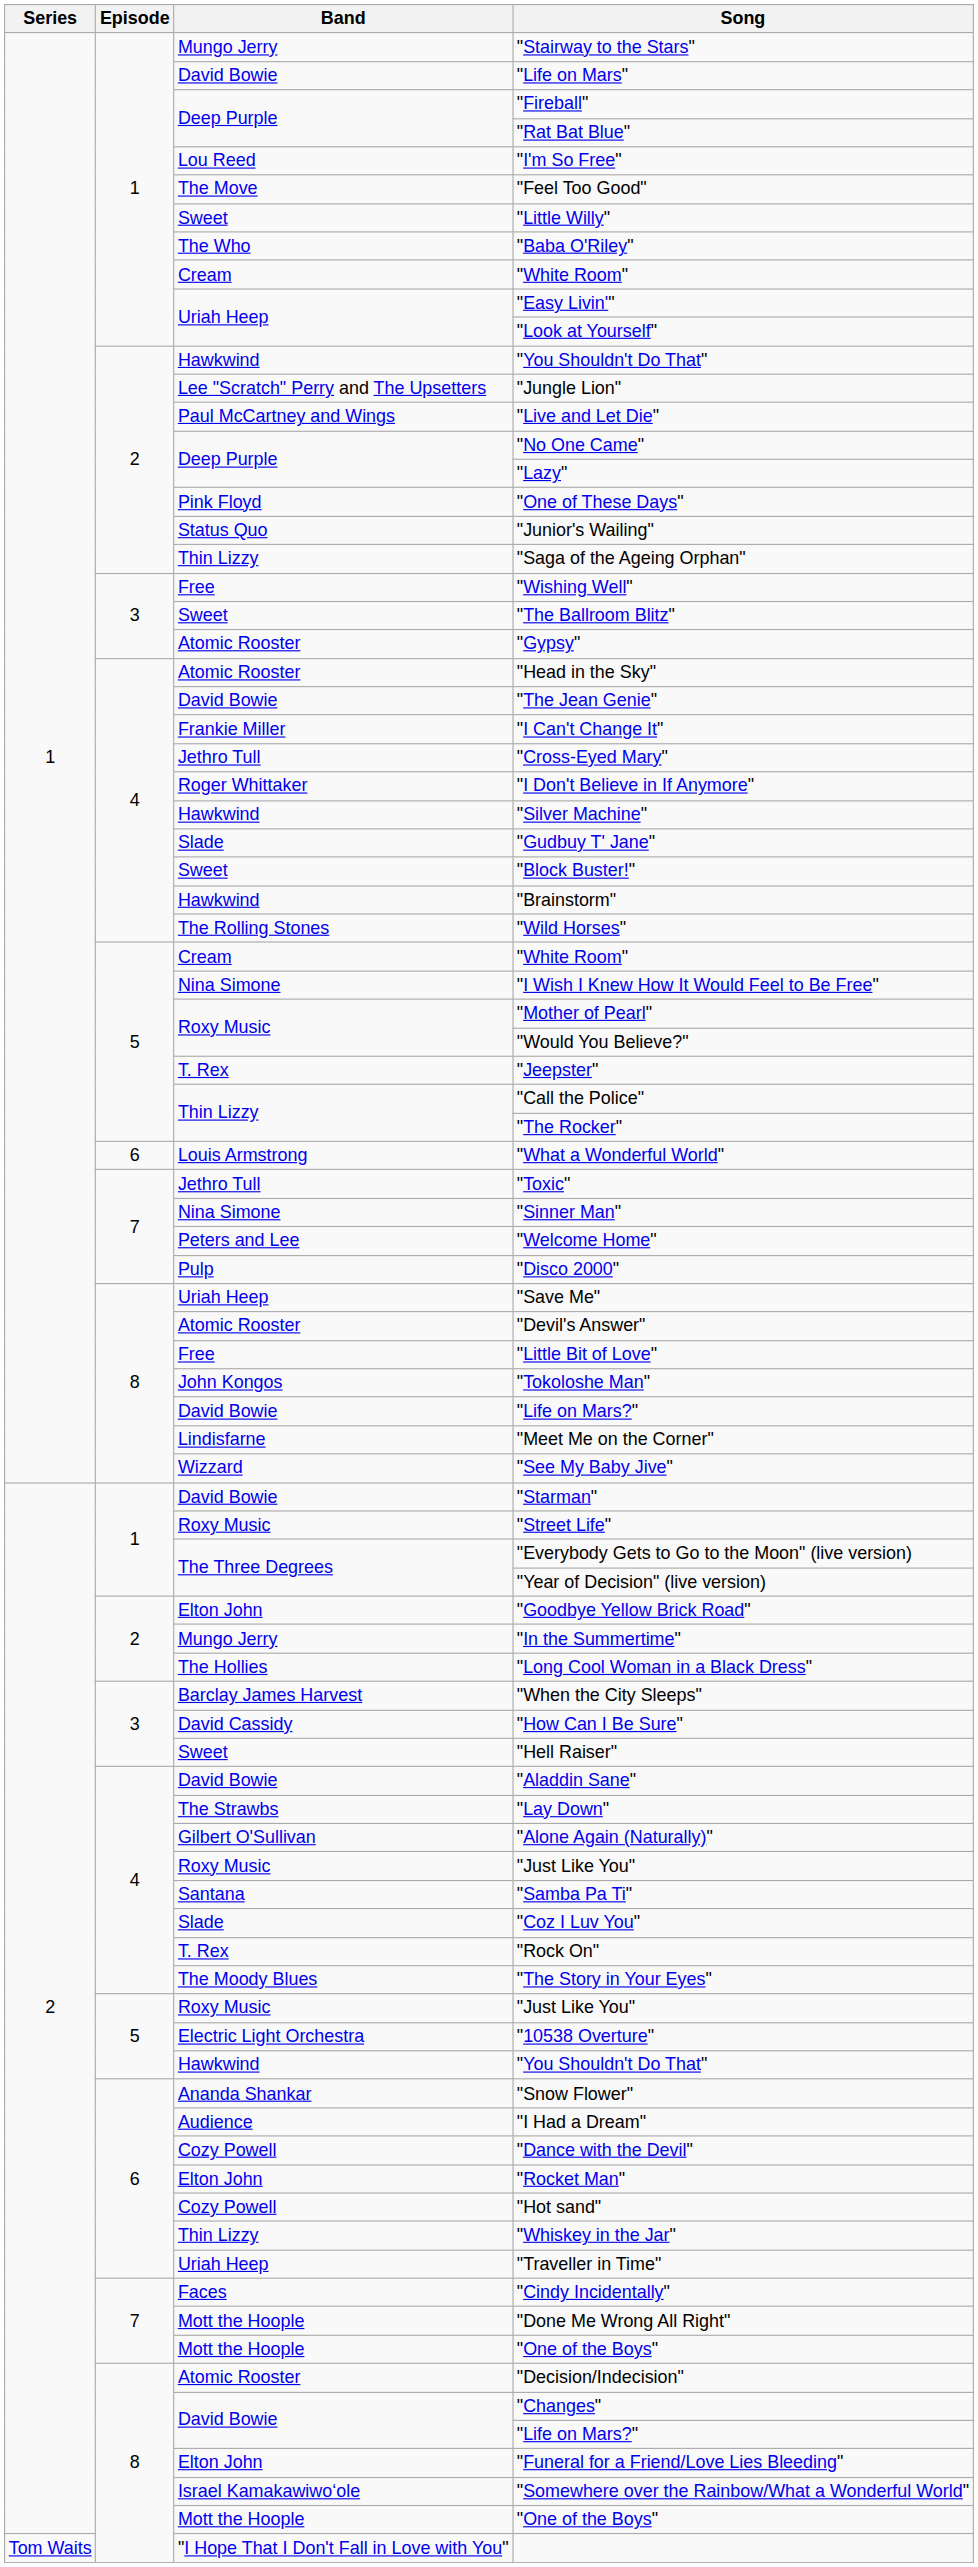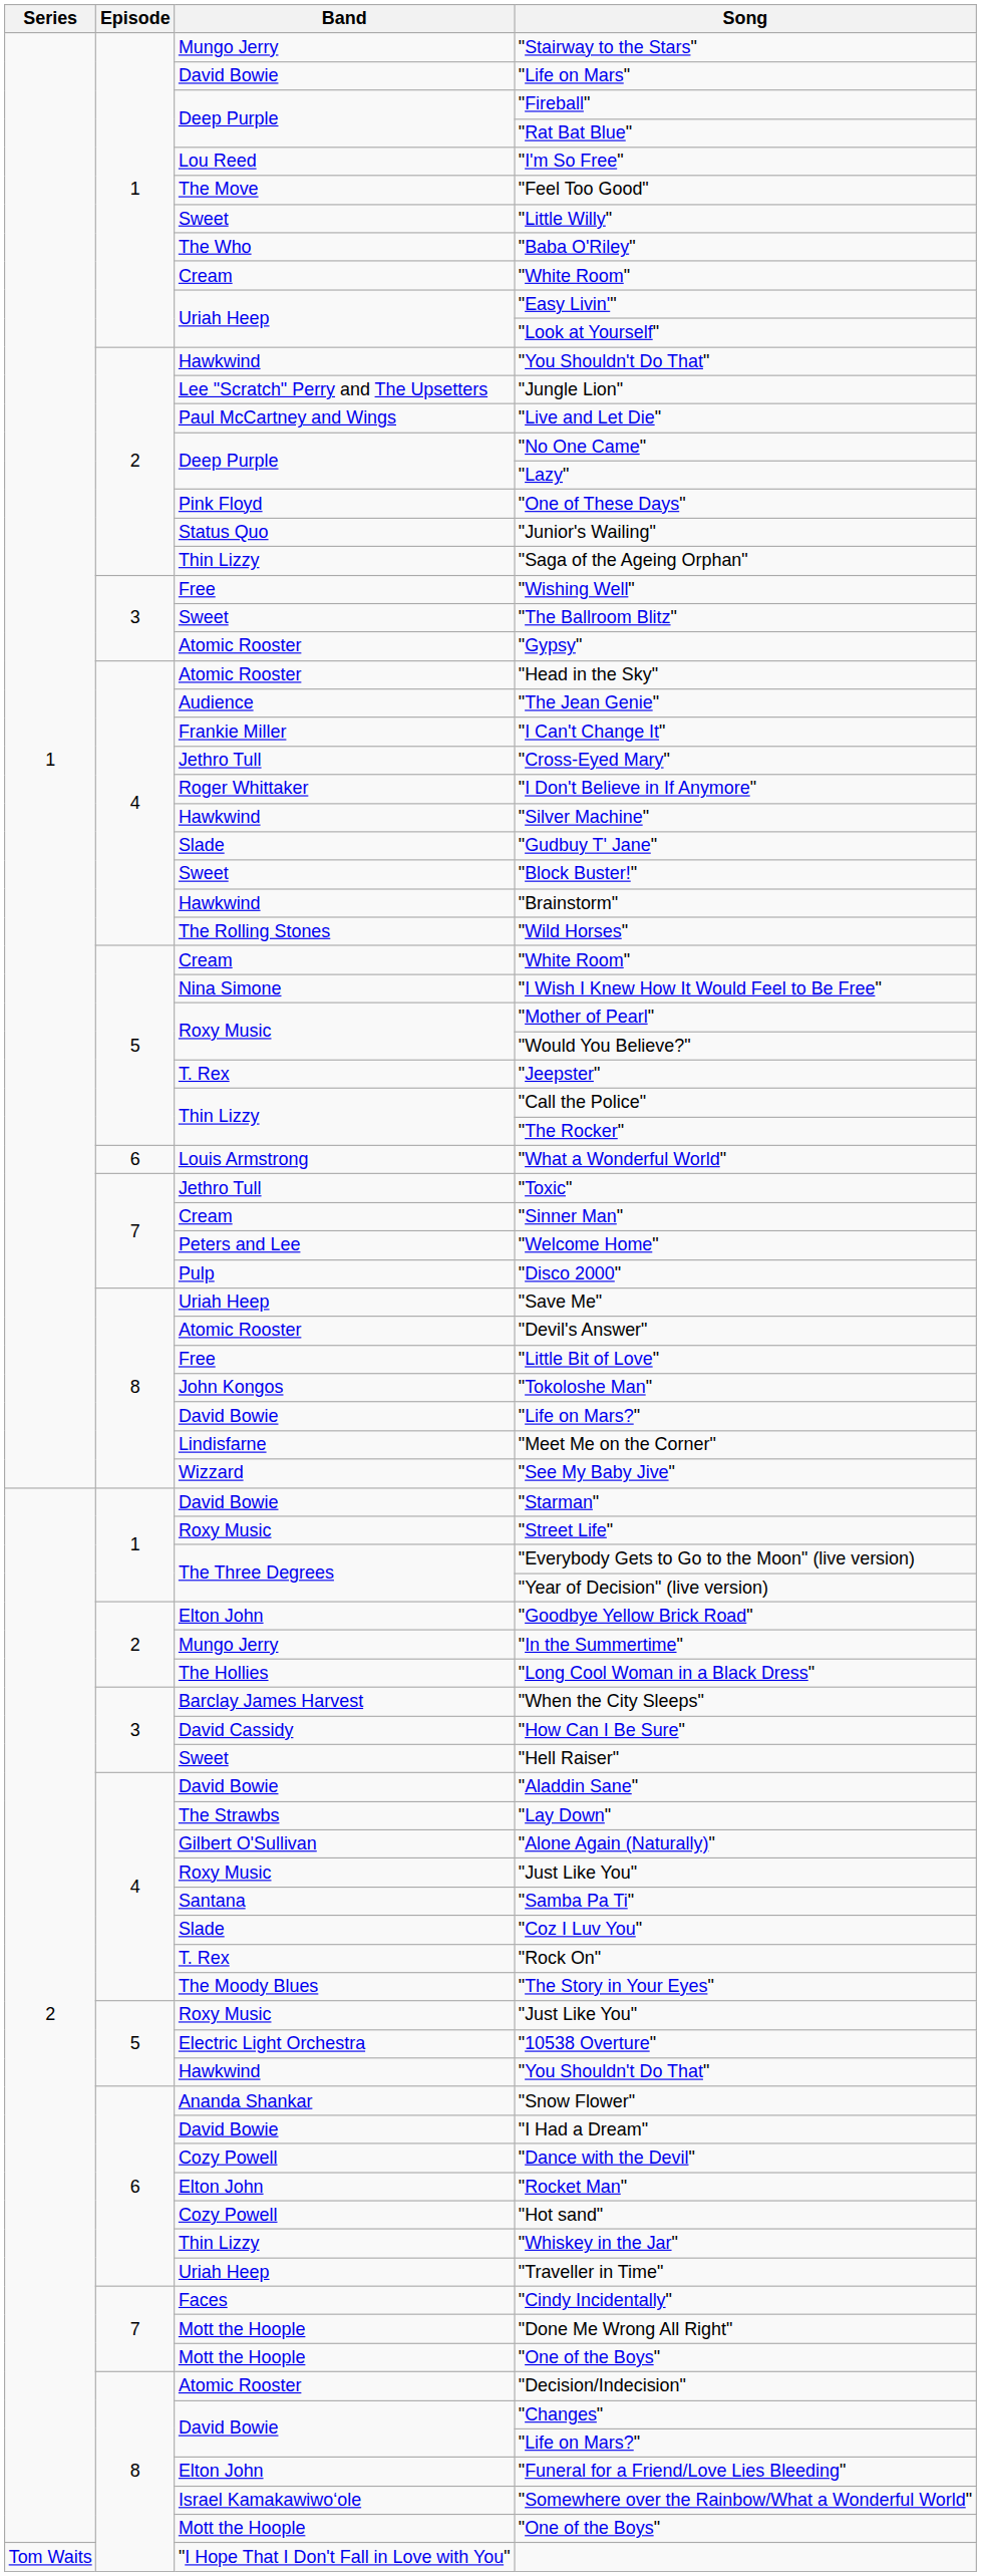 <table class="wikitable sortable">
 <tr>
 <th>Series</th>
 <th>Episode</th>
 <th>Band</th>
 <th>Song</th>
 </tr>
 <tr>
 <td rowspan="51" style="text-align: center;">1</td>
 <td rowspan="11" style="text-align: center;">1</td>
 <td><a href='#'>Mungo Jerry</a></td>
 <td>"<a href='#'>Stairway to the Stars</a>"</td>
 </tr>
 <tr>
 <td><a href='#'>David Bowie</a></td>
 <td>"<a href='#'>Life on Mars</a>"</td>
 </tr>
 <tr>
 <td rowspan="2"><a href='#'>Deep Purple</a></td>
 <td>"<a href='#'>Fireball</a>"</td>
 </tr>
 <tr>
 <td>"<a href='#'>Rat Bat Blue</a>"</td>
 </tr>
 <tr>
 <td><a href='#'>Lou Reed</a></td>
 <td>"<a href='#'>I'm So Free</a>"</td>
 </tr>
 <tr>
 <td><a href='#'>The Move</a></td>
 <td>"Feel Too Good"</td>
 </tr>
 <tr>
 <td><a href='#'>Sweet</a></td>
 <td>"<a href='#'>Little Willy</a>"</td>
 </tr>
 <tr>
 <td><a href='#'>The Who</a></td>
 <td>"<a href='#'>Baba O'Riley</a>"</td>
 </tr>
 <tr>
 <td><a href='#'>Cream</a></td>
 <td>"<a href='#'>White Room</a>"</td>
 </tr>
 <tr>
 <td rowspan="2"><a href='#'>Uriah Heep</a></td>
 <td>"<a href='#'>Easy Livin'</a>"</td>
 </tr>
 <tr>
 <td>"<a href='#'>Look at Yourself</a>"</td>
 </tr>
 <tr>
 <td rowspan="8" style="text-align: center;">2</td>
 <td><a href='#'>Hawkwind</a></td>
 <td>"<a href='#'>You Shouldn't Do That</a>"</td>
 </tr>
 <tr>
 <td><a href='#'>Lee "Scratch" Perry</a> and <a href='#'>The Upsetters</a></td>
 <td>"Jungle Lion"</td>
 </tr>
 <tr>
 <td><a href='#'>Paul McCartney and Wings</a></td>
 <td>"<a href='#'>Live and Let Die</a>"</td>
 </tr>
 <tr>
 <td rowspan="2"><a href='#'>Deep Purple</a></td>
 <td>"<a href='#'>No One Came</a>"</td>
 </tr>
 <tr>
 <td>"<a href='#'>Lazy</a>"</td>
 </tr>
 <tr>
 <td><a href='#'>Pink Floyd</a></td>
 <td>"<a href='#'>One of These Days</a>"</td>
 </tr>
 <tr>
 <td><a href='#'>Status Quo</a></td>
 <td>"Junior's Wailing"</td>
 </tr>
 <tr>
 <td><a href='#'>Thin Lizzy</a></td>
 <td>"Saga of the Ageing Orphan"</td>
 </tr>
 <tr>
 <td rowspan="3" style="text-align: center;">3</td>
 <td><a href='#'>Free</a></td>
 <td>"<a href='#'>Wishing Well</a>"</td>
 </tr>
 <tr>
 <td><a href='#'>Sweet</a></td>
 <td>"<a href='#'>The Ballroom Blitz</a>"</td>
 </tr>
 <tr>
 <td><a href='#'>Atomic Rooster</a></td>
 <td>"<a href='#'>Gypsy</a>"</td>
 </tr>
 <tr>
 <td rowspan="10" style="text-align: center;">4</td>
 <td><a href='#'>Atomic Rooster</a></td>
 <td>"Head in the Sky"</td>
 </tr>
 <tr>
-<td><a href='#'>David Bowie</a></td>
+<td><a href='#'>Audience</a></td>
 <td>"<a href='#'>The Jean Genie</a>"</td>
 </tr>
 <tr>
 <td><a href='#'>Frankie Miller</a></td>
 <td>"<a href='#'>I Can't Change It</a>"</td>
 </tr>
 <tr>
 <td><a href='#'>Jethro Tull</a></td>
 <td>"<a href='#'>Cross-Eyed Mary</a>"</td>
 </tr>
 <tr>
 <td><a href='#'>Roger Whittaker</a></td>
 <td>"<a href='#'>I Don't Believe in If Anymore</a>"</td>
 </tr>
 <tr>
 <td><a href='#'>Hawkwind</a></td>
 <td>"<a href='#'>Silver Machine</a>"</td>
 </tr>
 <tr>
 <td><a href='#'>Slade</a></td>
 <td>"<a href='#'>Gudbuy T' Jane</a>"</td>
 </tr>
 <tr>
 <td><a href='#'>Sweet</a></td>
 <td>"<a href='#'>Block Buster!</a>"</td>
 </tr>
 <tr>
 <td><a href='#'>Hawkwind</a></td>
 <td>"Brainstorm"</td>
 </tr>
 <tr>
 <td><a href='#'>The Rolling Stones</a></td>
 <td>"<a href='#'>Wild Horses</a>"</td>
 </tr>
 <tr>
 <td rowspan="7" style="text-align: center;">5</td>
 <td><a href='#'>Cream</a></td>
 <td>"<a href='#'>White Room</a>"</td>
 </tr>
 <tr>
 <td><a href='#'>Nina Simone</a></td>
 <td>"<a href='#'>I Wish I Knew How It Would Feel to Be Free</a>"</td>
 </tr>
 <tr>
 <td rowspan="2"><a href='#'>Roxy Music</a></td>
 <td>"<a href='#'>Mother of Pearl</a>"</td>
 </tr>
 <tr>
 <td>"Would You Believe?"</td>
 </tr>
 <tr>
 <td><a href='#'>T. Rex</a></td>
 <td>"<a href='#'>Jeepster</a>"</td>
 </tr>
 <tr>
 <td rowspan="2"><a href='#'>Thin Lizzy</a></td>
 <td>"Call the Police"</td>
 </tr>
 <tr>
 <td>"<a href='#'>The Rocker</a>"</td>
 </tr>
 <tr>
 <td style="text-align: center;">6</td>
 <td><a href='#'>Louis Armstrong</a></td>
 <td>"<a href='#'>What a Wonderful World</a>"</td>
 </tr>
 <tr>
 <td rowspan="4" style="text-align: center;">7</td>
 <td><a href='#'>Jethro Tull</a></td>
 <td>"<a href='#'>Toxic</a>"</td>
 </tr>
 <tr>
-<td><a href='#'>Nina Simone</a></td>
+<td><a href='#'>Cream</a></td>
 <td>"<a href='#'>Sinner Man</a>"</td>
 </tr>
 <tr>
 <td><a href='#'>Peters and Lee</a></td>
 <td>"<a href='#'>Welcome Home</a>"</td>
 </tr>
 <tr>
 <td><a href='#'>Pulp</a></td>
 <td>"<a href='#'>Disco 2000</a>"</td>
 </tr>
 <tr>
 <td rowspan="7" style="text-align: center;">8</td>
 <td><a href='#'>Uriah Heep</a></td>
 <td>"Save Me"</td>
 </tr>
 <tr>
 <td><a href='#'>Atomic Rooster</a></td>
 <td>"Devil's Answer"</td>
 </tr>
 <tr>
 <td><a href='#'>Free</a></td>
 <td>"<a href='#'>Little Bit of Love</a>"</td>
 </tr>
 <tr>
 <td><a href='#'>John Kongos</a></td>
 <td>"<a href='#'>Tokoloshe Man</a>"</td>
 </tr>
 <tr>
 <td><a href='#'>David Bowie</a></td>
 <td>"<a href='#'>Life on Mars?</a>"</td>
 </tr>
 <tr>
 <td><a href='#'>Lindisfarne</a></td>
 <td>"Meet Me on the Corner"</td>
 </tr>
 <tr>
 <td><a href='#'>Wizzard</a></td>
 <td>"<a href='#'>See My Baby Jive</a>"</td>
 </tr>
 <tr>
 <td rowspan="37" style="text-align: center;">2</td>
 <td rowspan="4" style="text-align: center;">1</td>
 <td><a href='#'>David Bowie</a></td>
 <td>"<a href='#'>Starman</a>"</td>
 </tr>
 <tr>
 <td><a href='#'>Roxy Music</a></td>
 <td>"<a href='#'>Street Life</a>"</td>
 </tr>
 <tr>
 <td rowspan="2"><a href='#'>The Three Degrees</a></td>
 <td>"Everybody Gets to Go to the Moon" (live version)</td>
 </tr>
 <tr>
 <td>"Year of Decision" (live version)</td>
 </tr>
 <tr>
 <td rowspan="3" style="text-align: center;">2</td>
 <td><a href='#'>Elton John</a></td>
 <td>"<a href='#'>Goodbye Yellow Brick Road</a>"</td>
 </tr>
 <tr>
 <td><a href='#'>Mungo Jerry</a></td>
 <td>"<a href='#'>In the Summertime</a>"</td>
 </tr>
 <tr>
 <td><a href='#'>The Hollies</a></td>
 <td>"<a href='#'>Long Cool Woman in a Black Dress</a>"</td>
 </tr>
 <tr>
 <td rowspan="3" style="text-align: center;">3</td>
 <td><a href='#'>Barclay James Harvest</a></td>
 <td>"When the City Sleeps"</td>
 </tr>
 <tr>
 <td><a href='#'>David Cassidy</a></td>
 <td>"<a href='#'>How Can I Be Sure</a>"</td>
 </tr>
 <tr>
 <td><a href='#'>Sweet</a></td>
 <td>"Hell Raiser"</td>
 </tr>
 <tr>
 <td rowspan="8" style="text-align: center;">4</td>
 <td><a href='#'>David Bowie</a></td>
 <td>"<a href='#'>Aladdin Sane</a>"</td>
 </tr>
 <tr>
 <td><a href='#'>The Strawbs</a></td>
 <td>"<a href='#'>Lay Down</a>"</td>
 </tr>
 <tr>
 <td><a href='#'>Gilbert O'Sullivan</a></td>
 <td>"<a href='#'>Alone Again (Naturally)</a>"</td>
 </tr>
 <tr>
 <td><a href='#'>Roxy Music</a></td>
 <td>"Just Like You"</td>
 </tr>
 <tr>
 <td><a href='#'>Santana</a></td>
 <td>"<a href='#'>Samba Pa Ti</a>"</td>
 </tr>
 <tr>
 <td><a href='#'>Slade</a></td>
 <td>"<a href='#'>Coz I Luv You</a>"</td>
 </tr>
 <tr>
 <td><a href='#'>T. Rex</a></td>
 <td>"Rock On"</td>
 </tr>
 <tr>
 <td><a href='#'>The Moody Blues</a></td>
 <td>"<a href='#'>The Story in Your Eyes</a>"</td>
 </tr>
 <tr>
 <td rowspan="3" style="text-align: center;">5</td>
 <td><a href='#'>Roxy Music</a></td>
 <td>"Just Like You"</td>
 </tr>
 <tr>
 <td><a href='#'>Electric Light Orchestra</a></td>
 <td>"<a href='#'>10538 Overture</a>"</td>
 </tr>
 <tr>
 <td><a href='#'>Hawkwind</a></td>
 <td>"<a href='#'>You Shouldn't Do That</a>"</td>
 </tr>
 <tr>
 <td rowspan="7" style="text-align: center;">6</td>
 <td><a href='#'>Ananda Shankar</a></td>
 <td>"Snow Flower"</td>
 </tr>
 <tr>
-<td><a href='#'>Audience</a></td>
+<td><a href='#'>David Bowie</a></td>
 <td>"I Had a Dream"</td>
 </tr>
 <tr>
 <td><a href='#'>Cozy Powell</a></td>
 <td>"<a href='#'>Dance with the Devil</a>"</td>
 </tr>
 <tr>
 <td><a href='#'>Elton John</a></td>
 <td>"<a href='#'>Rocket Man</a>"</td>
 </tr>
 <tr>
 <td><a href='#'>Cozy Powell</a></td>
 <td>"Hot sand"</td>
 </tr>
 <tr>
 <td><a href='#'>Thin Lizzy</a></td>
 <td>"<a href='#'>Whiskey in the Jar</a>"</td>
 </tr>
 <tr>
 <td><a href='#'>Uriah Heep</a></td>
 <td>"Traveller in Time"</td>
 </tr>
 <tr>
 <td rowspan="3" style="text-align: center;">7</td>
 <td><a href='#'>Faces</a></td>
 <td>"<a href='#'>Cindy Incidentally</a>"</td>
 </tr>
 <tr>
 <td><a href='#'>Mott the Hoople</a></td>
 <td>"Done Me Wrong All Right"</td>
 </tr>
 <tr>
 <td><a href='#'>Mott the Hoople</a></td>
 <td>"<a href='#'>One of the Boys</a>"</td>
 </tr>
 <tr>
 <td rowspan="7" style="text-align: center;">8</td>
 <td><a href='#'>Atomic Rooster</a></td>
 <td>"Decision/Indecision"</td>
 </tr>
 <tr>
 <td rowspan="2"><a href='#'>David Bowie</a></td>
 <td>"<a href='#'>Changes</a>"</td>
 </tr>
 <tr>
 <td>"<a href='#'>Life on Mars?</a>"</td>
 </tr>
 <tr>
 <td><a href='#'>Elton John</a></td>
 <td>"<a href='#'>Funeral for a Friend/Love Lies Bleeding</a>"</td>
 </tr>
 <tr>
 <td><a href='#'>Israel Kamakawiwoʻole</a></td>
 <td>"<a href='#'>Somewhere over the Rainbow/What a Wonderful World</a>"</td>
 </tr>
 <tr>
 <td><a href='#'>Mott the Hoople</a></td>
 <td>"<a href='#'>One of the Boys</a>"</td>
 </tr>
 <tr>
 <td><a href='#'>Tom Waits</a></td>
 <td>"<a href='#'>I Hope That I Don't Fall in Love with You</a>"</td>
 </tr>
 </table>
